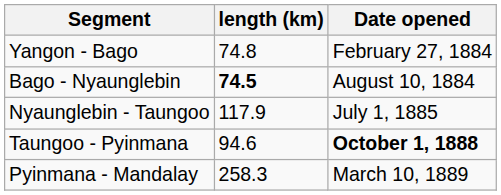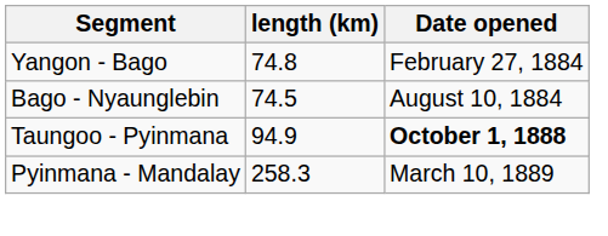 <table class="wikitable">
 <tr>
 <th>Segment</th>
 <th>length (km)</th>
 <th>Date opened</th>
 </tr>
 <tr>
 <td>Yangon - Bago</td>
 <td>74.8</td>
 <td>February 27, 1884</td>
 </tr>
 <tr>
 <td>Bago - Nyaunglebin</td>
-<td><strong>74.5</strong></td>
+<td>74.5</td>
 <td>August 10, 1884</td>
 </tr>
 <tr>
-<td>Nyaunglebin - Taungoo</td>
-<td>117.9</td>
-<td>July 1, 1885</td>
-</tr>
-<tr>
 <td>Taungoo - Pyinmana</td>
-<td>94.6</td>
+<td>94.9</td>
 <td><strong>October 1, 1888</strong></td>
 </tr>
 <tr>
 <td>Pyinmana - Mandalay</td>
 <td>258.3</td>
 <td>March 10, 1889</td>
 </tr>
 </table>
